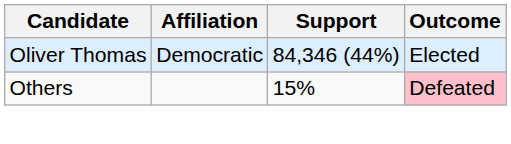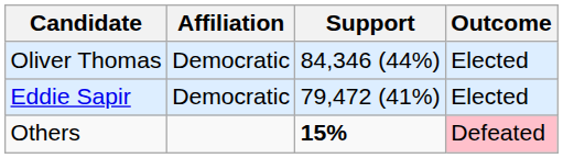 <table class="wikitable">
 <tr>
 <th>Candidate</th>
 <th>Affiliation</th>
 <th>Support</th>
 <th>Outcome</th>
 </tr>
 <tr>
 <td bgcolor=#DDEEFF>Oliver Thomas</td>
 <td bgcolor=#DDEEFF>Democratic</td>
 <td bgcolor=#DDEEFF>84,346 (44%)</td>
 <td bgcolor=#DDEEFF>Elected</td>
 </tr>
 <tr>
+<td bgcolor=#DDEEFF><a href='#'>Eddie Sapir</a></td>
+<td bgcolor=#DDEEFF>Democratic</td>
+<td bgcolor=#DDEEFF>79,472 (41%)</td>
+<td bgcolor=#DDEEFF>Elected</td>
+</tr>
+<tr>
 <td>Others</td>
 <td></td>
-<td>15%</td>
+<td><strong>15%</strong></td>
 <td style="background: pink;">Defeated</td>
 </tr>
 </table>
